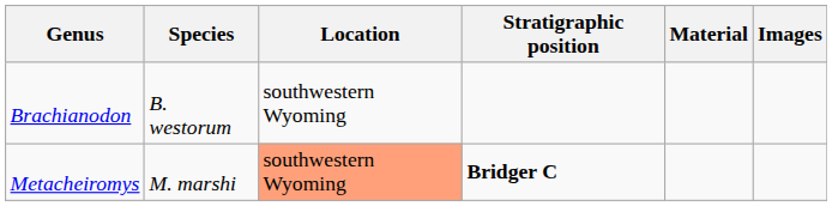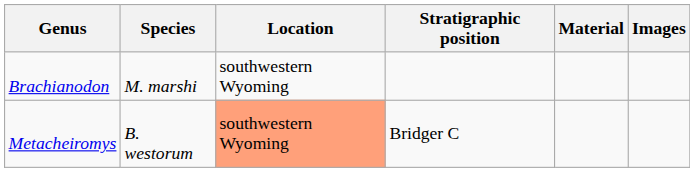 <table class="wikitable sortable"  style="margin:auto; width:100%;">
 <tr>
 <th>Genus</th>
 <th>Species</th>
 <th>Location</th>
 <th>Stratigraphic position</th>
 <th>Material</th>
 <th>Images</th>
 </tr>
 <tr>
 <td rowspan=1><br><em><a href='#'>Brachianodon</a></em></td>
-<td><br><em>B. westorum</em></td>
+<td><br><em>M. marshi</em></td>
 <td>southwestern Wyoming</td>
 <td></td>
 <td></td>
 <td></td>
 </tr>
 <tr>
 <td rowspan=1><br><em><a href='#'>Metacheiromys</a></em></td>
-<td><br><em>M. marshi</em></td>
+<td><br><em>B. westorum</em></td>
 <td style="background: lightsalmon;">southwestern Wyoming</td>
-<td><strong>Bridger C</strong></td>
+<td>Bridger C</td>
 <td></td>
 <td></td>
 </tr>
 </table>
